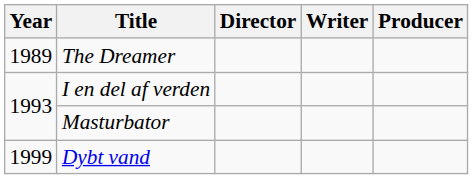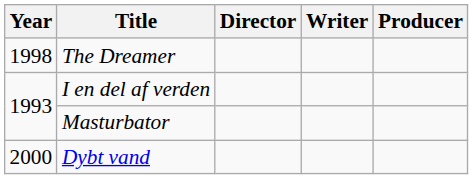 <table class="wikitable">
 <tr>
 <th>Year</th>
 <th>Title</th>
 <th>Director</th>
 <th>Writer</th>
 <th>Producer</th>
 </tr>
 <tr>
-<td>1989</td>
+<td>1998</td>
 <td><em>The Dreamer</em></td>
 <td></td>
 <td></td>
 <td></td>
 </tr>
 <tr>
 <td rowspan="2">1993</td>
 <td><em>I en del af verden</em></td>
 <td></td>
 <td></td>
 <td></td>
 </tr>
 <tr>
 <td><em>Masturbator</em></td>
 <td></td>
 <td></td>
 <td></td>
 </tr>
 <tr>
-<td>1999</td>
+<td>2000</td>
 <td><em><a href='#'>Dybt vand</a></em></td>
 <td></td>
 <td></td>
 <td></td>
 </tr>
 </table>
